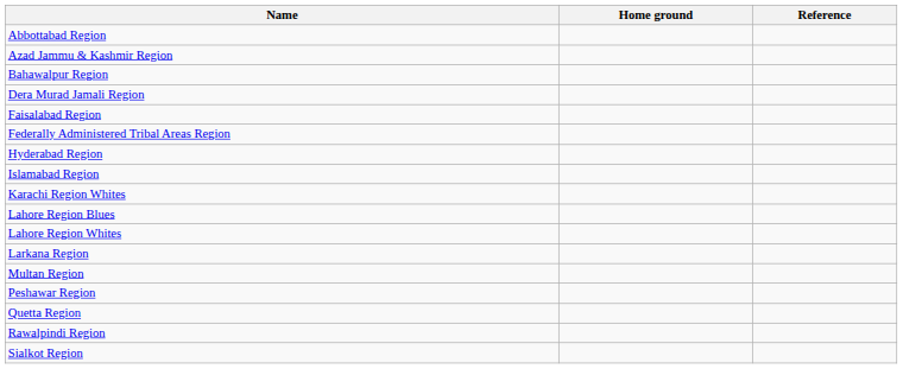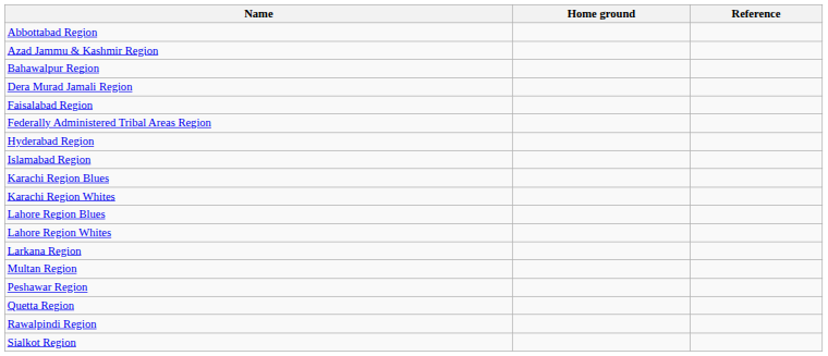 <table class="wikitable" style="width:90%;">
 <tr>
 <th>Name</th>
 <th>Home ground</th>
 <th>Reference</th>
 </tr>
 <tr>
 <td><a href='#'>Abbottabad Region</a></td>
 <td></td>
 <td></td>
 </tr>
 <tr>
 <td><a href='#'>Azad Jammu & Kashmir Region</a></td>
 <td></td>
 <td></td>
 </tr>
 <tr>
 <td><a href='#'>Bahawalpur Region</a></td>
 <td></td>
 <td></td>
 </tr>
 <tr>
 <td><a href='#'>Dera Murad Jamali Region</a></td>
 <td></td>
 <td></td>
 </tr>
 <tr>
 <td><a href='#'>Faisalabad Region</a></td>
 <td></td>
 <td></td>
 </tr>
 <tr>
 <td><a href='#'>Federally Administered Tribal Areas Region</a></td>
 <td></td>
 <td></td>
 </tr>
 <tr>
 <td><a href='#'>Hyderabad Region</a></td>
 <td></td>
 <td></td>
 </tr>
 <tr>
 <td><a href='#'>Islamabad Region</a></td>
+<td></td>
+<td></td>
+</tr>
+<tr>
+<td><a href='#'>Karachi Region Blues</a></td>
 <td></td>
 <td></td>
 </tr>
 <tr>
 <td><a href='#'>Karachi Region Whites</a></td>
 <td></td>
 <td></td>
 </tr>
 <tr>
 <td><a href='#'>Lahore Region Blues</a></td>
 <td></td>
 <td></td>
 </tr>
 <tr>
 <td><a href='#'>Lahore Region Whites</a></td>
 <td></td>
 <td></td>
 </tr>
 <tr>
 <td><a href='#'>Larkana Region</a></td>
 <td></td>
 <td></td>
 </tr>
 <tr>
 <td><a href='#'>Multan Region</a></td>
 <td></td>
 <td></td>
 </tr>
 <tr>
 <td><a href='#'>Peshawar Region</a></td>
 <td></td>
 <td></td>
 </tr>
 <tr>
 <td><a href='#'>Quetta Region</a></td>
 <td></td>
 <td></td>
 </tr>
 <tr>
 <td><a href='#'>Rawalpindi Region</a></td>
 <td></td>
 <td></td>
 </tr>
 <tr>
 <td><a href='#'>Sialkot Region</a></td>
 <td></td>
 <td></td>
 </tr>
 </table>
